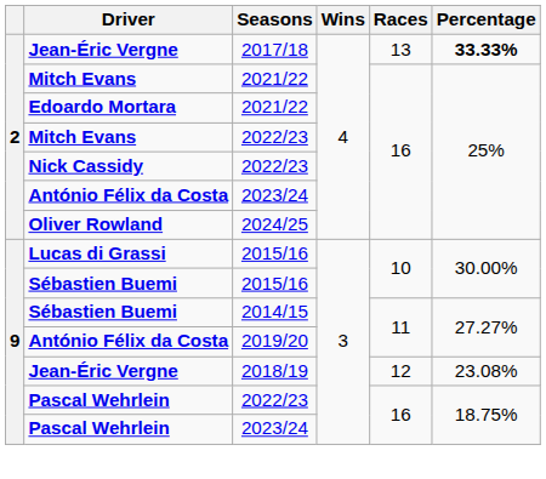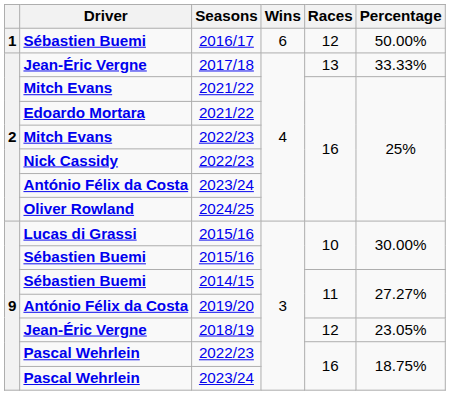 <table class="wikitable" style="text-align:center">
 <tr>
 <th></th>
 <th>Driver</th>
 <th>Seasons</th>
 <th>Wins</th>
 <th>Races</th>
 <th>Percentage</th>
 </tr>
 <tr>
+<th>1</th>
+<td align=left> <strong><a href='#'>Sébastien Buemi</a></strong></td>
+<td><a href='#'>2016/17</a></td>
+<td>6</td>
+<td>12</td>
+<td>50.00%</td>
+</tr>
+<tr>
 <th rowspan="7">2</th>
 <td align=left> <strong><a href='#'>Jean-Éric Vergne</a></strong></td>
 <td><a href='#'>2017/18</a></td>
 <td rowspan=7>4</td>
 <td>13</td>
-<td><strong>33.33%</strong></td>
+<td>33.33%</td>
 </tr>
 <tr>
 <td align=left> <strong><a href='#'>Mitch Evans</a></strong></td>
 <td><a href='#'>2021/22</a></td>
 <td rowspan=6>16</td>
 <td rowspan=6>25%</td>
 </tr>
 <tr>
 <td align=left> <strong><a href='#'>Edoardo Mortara</a></strong></td>
 <td><a href='#'>2021/22</a></td>
 </tr>
 <tr>
 <td align=left> <strong><a href='#'>Mitch Evans</a></strong></td>
 <td><a href='#'>2022/23</a></td>
 </tr>
 <tr>
 <td align=left> <strong><a href='#'>Nick Cassidy</a></strong></td>
 <td><a href='#'>2022/23</a></td>
 </tr>
 <tr>
 <td align="left"> <strong><a href='#'>António Félix da Costa</a></strong></td>
 <td><a href='#'>2023/24</a></td>
 </tr>
 <tr>
 <td align=left> <strong><a href='#'>Oliver Rowland</a></strong></td>
 <td><a href='#'>2024/25</a></td>
 </tr>
 <tr>
 <th rowspan="7">9</th>
 <td align=left> <strong><a href='#'>Lucas di Grassi</a></strong></td>
 <td><a href='#'>2015/16</a></td>
 <td rowspan="7">3</td>
 <td rowspan=2>10</td>
 <td rowspan=2>30.00%</td>
 </tr>
 <tr>
 <td align=left> <strong><a href='#'>Sébastien Buemi</a></strong></td>
 <td><a href='#'>2015/16</a></td>
 </tr>
 <tr>
 <td align=left> <strong><a href='#'>Sébastien Buemi</a></strong></td>
 <td><a href='#'>2014/15</a></td>
 <td rowspan="2">11</td>
 <td rowspan="2">27.27%</td>
 </tr>
 <tr>
 <td align="left"> <strong><a href='#'>António Félix da Costa</a></strong></td>
 <td><a href='#'>2019/20</a></td>
 </tr>
 <tr>
 <td align=left> <strong><a href='#'>Jean-Éric Vergne</a></strong></td>
 <td><a href='#'>2018/19</a></td>
 <td>12</td>
-<td>23.08%</td>
+<td>23.05%</td>
 </tr>
 <tr>
 <td align=left> <strong><a href='#'>Pascal Wehrlein</a></strong></td>
 <td><a href='#'>2022/23</a></td>
 <td rowspan=2>16</td>
 <td rowspan=2>18.75%</td>
 </tr>
 <tr>
 <td align=left> <strong><a href='#'>Pascal Wehrlein</a></strong></td>
 <td><a href='#'>2023/24</a></td>
 </tr>
 </table>
